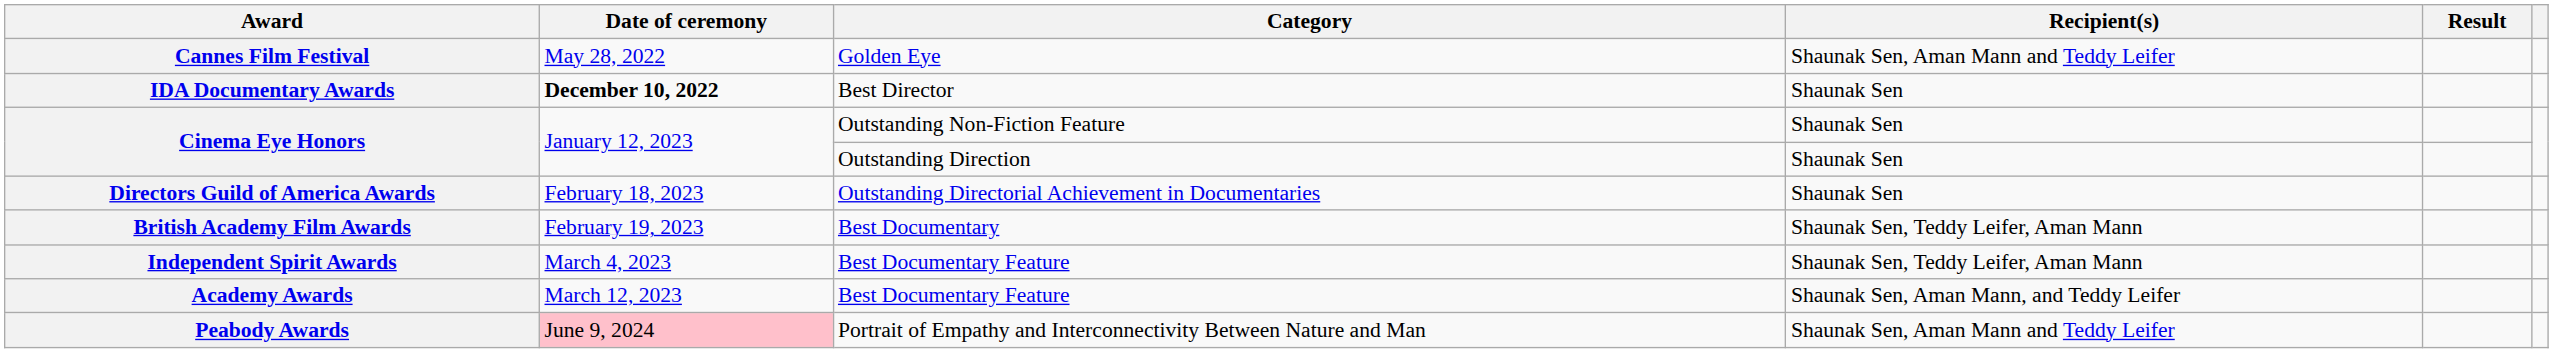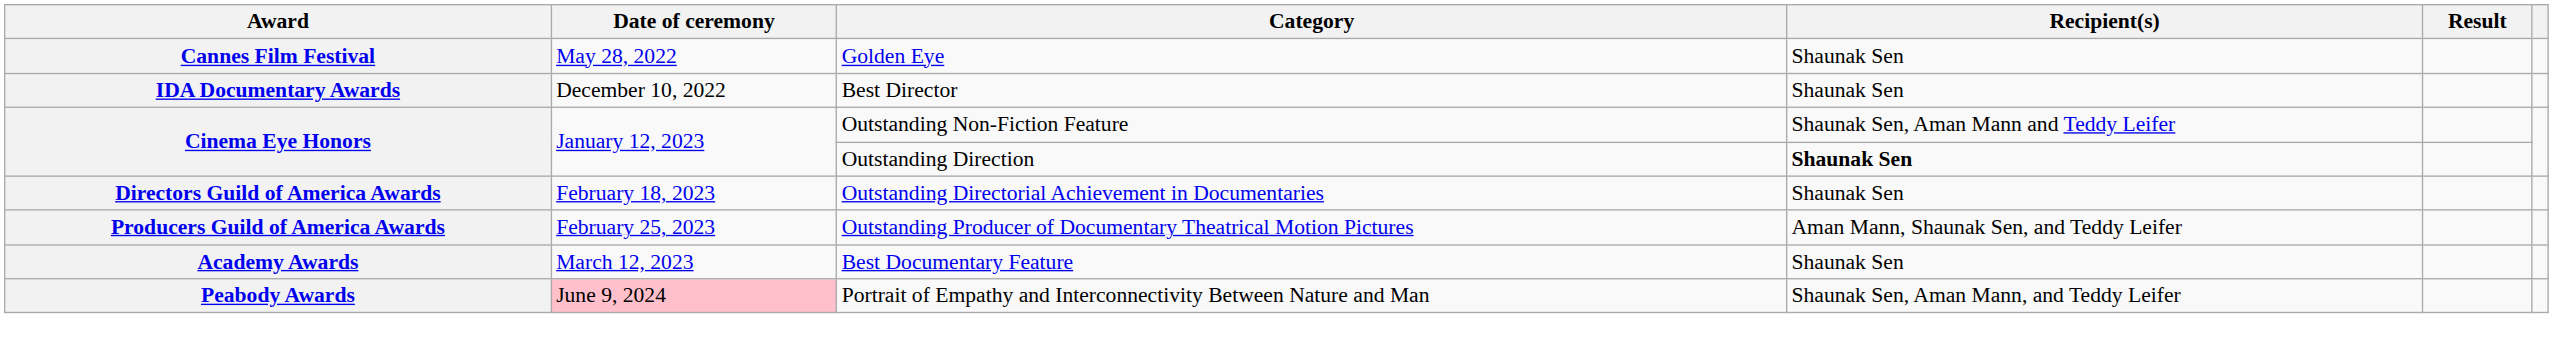 <table class="wikitable sortable plainrowheaders" style="width: 95%;">
 <tr>
 <th scope="col">Award</th>
 <th scope="col">Date of ceremony</th>
 <th scope="col">Category</th>
 <th scope="col">Recipient(s)</th>
 <th scope="col">Result</th>
 <th scope="col" class="unsortable"></th>
 </tr>
 <tr>
 <th scope="row"><a href='#'>Cannes Film Festival</a></th>
 <td><a href='#'>May 28, 2022</a></td>
 <td><a href='#'>Golden Eye</a></td>
-<td>Shaunak Sen, Aman Mann and <a href='#'>Teddy Leifer</a></td>
+<td>Shaunak Sen</td>
 <td></td>
 <td style="text-align:center;"></td>
 </tr>
 <tr>
 <th scope="row"><a href='#'>IDA Documentary Awards</a></th>
-<td><strong>December 10, 2022</strong></td>
+<td>December 10, 2022</td>
 <td>Best Director</td>
 <td>Shaunak Sen</td>
 <td></td>
 <td rowspan="1" style="text-align:center;"></td>
 </tr>
 <tr>
 <th rowspan="2" scope="row"><a href='#'>Cinema Eye Honors</a></th>
 <td rowspan="2"><a href='#'>January 12, 2023</a></td>
 <td>Outstanding Non-Fiction Feature</td>
-<td>Shaunak Sen</td>
+<td>Shaunak Sen, Aman Mann and <a href='#'>Teddy Leifer</a></td>
 <td></td>
 <td rowspan="2" style="text-align:center;"></td>
 </tr>
 <tr>
 <td>Outstanding Direction</td>
-<td>Shaunak Sen</td>
+<td><strong>Shaunak Sen</strong></td>
 <td></td>
 </tr>
 <tr>
 <th scope="row"><a href='#'>Directors Guild of America Awards</a></th>
 <td><a href='#'>February 18, 2023</a></td>
 <td><a href='#'>Outstanding Directorial Achievement in Documentaries</a></td>
 <td>Shaunak Sen</td>
 <td></td>
 <td style="text-align:center;"></td>
 </tr>
 <tr>
-<th scope="row"><a href='#'>British Academy Film Awards</a></th>
-<td><a href='#'>February 19, 2023</a></td>
-<td><a href='#'>Best Documentary</a></td>
-<td>Shaunak Sen, Teddy Leifer, Aman Mann</td>
+<th scope="row"><a href='#'>Producers Guild of America Awards</a></th>
+<td><a href='#'>February 25, 2023</a></td>
+<td><a href='#'>Outstanding Producer of Documentary Theatrical Motion Pictures</a></td>
+<td>Aman Mann, Shaunak Sen, and Teddy Leifer</td>
 <td></td>
-<td style="text-align:center;"></td>
-</tr>
-<tr>
-<th scope="row"><a href='#'>Independent Spirit Awards</a></th>
-<td><a href='#'>March 4, 2023</a></td>
-<td><a href='#'>Best Documentary Feature</a></td>
-<td>Shaunak Sen, Teddy Leifer, Aman Mann</td>
 <td></td>
-<td style="text-align:center;"></td>
 </tr>
 <tr>
 <th scope="row"><a href='#'>Academy Awards</a></th>
 <td><a href='#'>March 12, 2023</a></td>
 <td><a href='#'>Best Documentary Feature</a></td>
-<td>Shaunak Sen, Aman Mann, and Teddy Leifer</td>
+<td>Shaunak Sen</td>
 <td></td>
 <td style="text-align:center;"></td>
 </tr>
 <tr>
 <th scope="row"><a href='#'>Peabody Awards</a></th>
 <td 84th Peabody Awards style="background: pink;">June 9, 2024</td>
 <td>Portrait of Empathy and Interconnectivity Between Nature and Man</td>
-<td>Shaunak Sen, Aman Mann and <a href='#'>Teddy Leifer</a></td>
+<td>Shaunak Sen, Aman Mann, and Teddy Leifer</td>
 <td></td>
 <td style="text-align:center;"></td>
 </tr>
 </table>
